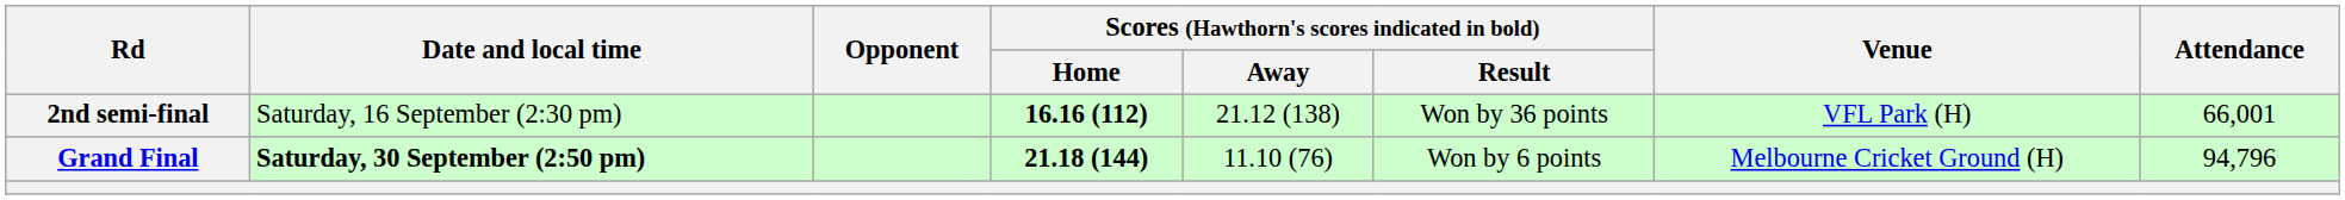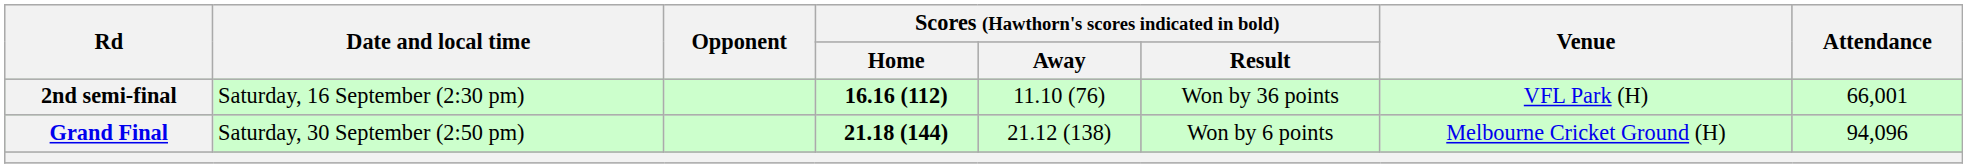 <table class="wikitable" style="font-size:90%; text-align:center; width: 100%; margin-left: auto; margin-right: auto">
 <tr>
 <th rowspan="2">Rd</th>
 <th rowspan="2">Date and local time</th>
 <th rowspan="2">Opponent</th>
 <th colspan="3">Scores <small>(Hawthorn's scores indicated in bold)</small></th>
 <th rowspan="2">Venue</th>
 <th rowspan="2">Attendance</th>
 </tr>
 <tr>
 <th>Home</th>
 <th>Away</th>
 <th>Result</th>
 </tr>
 <tr style="background:#cfc">
 <th>2nd semi-final</th>
 <td align=left>Saturday, 16 September (2:30 pm)</td>
 <td align=left></td>
 <td><strong>16.16 (112)</strong></td>
-<td>21.12 (138)</td>
+<td>11.10 (76)</td>
 <td>Won by 36 points</td>
 <td><a href='#'>VFL Park</a> (H)</td>
 <td>66,001</td>
 </tr>
 <tr style="background:#cfc">
 <th><a href='#'>Grand Final</a></th>
-<td align=left><strong>Saturday, 30 September (2:50 pm)</strong></td>
+<td align=left>Saturday, 30 September (2:50 pm)</td>
 <td align=left></td>
 <td><strong>21.18 (144)</strong></td>
-<td>11.10 (76)</td>
+<td>21.12 (138)</td>
 <td>Won by 6 points</td>
 <td><a href='#'>Melbourne Cricket Ground</a> (H)</td>
-<td>94,796</td>
+<td>94,096</td>
 </tr>
 <tr>
 <th colspan="8"></th>
 </tr>
 </table>
